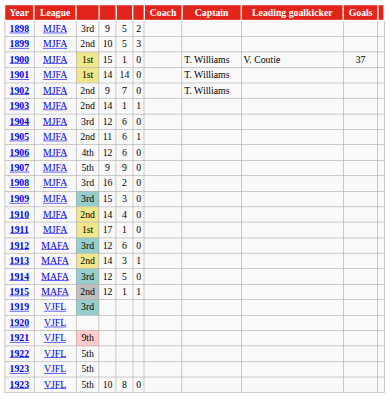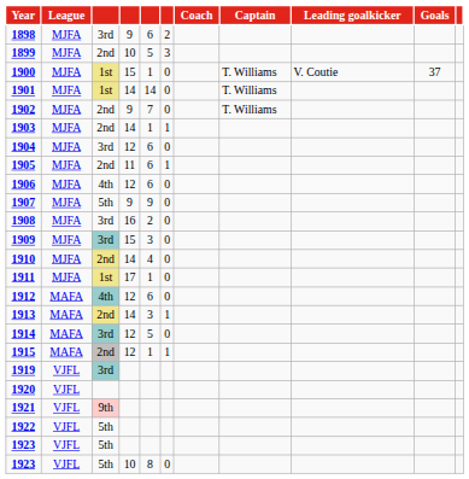 <table class="wikitable"; style="width:100%;">
 <tr valign="top">
 <th style="background:#E1251B; color:#FFFFFF; border:solid #FFFFFF 2px">Year</th>
 <th style="background:#E1251B; color:#FFFFFF; border:solid #FFFFFF 2px">League</th>
 <th style="background:#E1251B; color:#FFFFFF; border:solid #FFFFFF 2px"></th>
 <th style="background:#E1251B; color:#FFFFFF; border:solid #FFFFFF 2px"></th>
 <th style="background:#E1251B; color:#FFFFFF; border:solid #FFFFFF 2px"></th>
 <th style="background:#E1251B; color:#FFFFFF; border:solid #FFFFFF 2px"></th>
 <th style="background:#E1251B; color:#FFFFFF; border:solid #FFFFFF 2px">Coach</th>
 <th style="background:#E1251B; color:#FFFFFF; border:solid #FFFFFF 2px">Captain</th>
 <th style="background:#E1251B; color:#FFFFFF; border:solid #FFFFFF 2px">Leading goalkicker</th>
 <th style="background:#E1251B; color:#FFFFFF; border:solid #FFFFFF 2px">Goals</th>
 <th style="background:#E1251B; color:#FFFFFF; border:solid #FFFFFF 2px"></th>
 </tr>
 <tr>
 <td align="center"><strong><a href='#'>1898</a></strong></td>
 <td align="center"><a href='#'>MJFA</a></td>
 <td align="center">3rd</td>
 <td align="center">9</td>
-<td align="center">5</td>
+<td align="center">6</td>
 <td align="center">2</td>
 <td></td>
 <td></td>
 <td></td>
 <td></td>
 <td align="center"></td>
 </tr>
 <tr>
 <td align="center"><strong><a href='#'>1899</a></strong></td>
 <td align="center"><a href='#'>MJFA</a></td>
 <td align="center">2nd</td>
 <td align="center">10</td>
 <td align="center">5</td>
 <td align="center">3</td>
 <td></td>
 <td></td>
 <td></td>
 <td></td>
 <td align="center"></td>
 </tr>
 <tr>
 <td align="center"><strong><a href='#'>1900</a></strong></td>
 <td align="center"><a href='#'>MJFA</a></td>
 <td style=background:#F0E68C; align="center">1st</td>
 <td align="center">15</td>
 <td align="center">1</td>
 <td align="center">0</td>
 <td></td>
 <td>T. Williams</td>
 <td>V. Coutie</td>
 <td align="center">37</td>
 <td align="center"></td>
 </tr>
 <tr>
 <td align="center"><strong><a href='#'>1901</a></strong></td>
 <td align="center"><a href='#'>MJFA</a></td>
 <td style=background:#F0E68C; align="center">1st</td>
 <td align="center">14</td>
 <td align="center">14</td>
 <td align="center">0</td>
 <td></td>
 <td>T. Williams</td>
 <td></td>
 <td></td>
 <td align="center"></td>
 </tr>
 <tr>
 <td align="center"><strong><a href='#'>1902</a></strong></td>
 <td align="center"><a href='#'>MJFA</a></td>
 <td align="center">2nd</td>
 <td align="center">9</td>
 <td align="center">7</td>
 <td align="center">0</td>
 <td></td>
 <td>T. Williams</td>
 <td></td>
 <td></td>
 <td align="center"></td>
 </tr>
 <tr>
 <td align="center"><strong><a href='#'>1903</a></strong></td>
 <td align="center"><a href='#'>MJFA</a></td>
 <td align="center">2nd</td>
 <td align="center">14</td>
 <td align="center">1</td>
 <td align="center">1</td>
 <td></td>
 <td></td>
 <td></td>
 <td></td>
 <td align="center"></td>
 </tr>
 <tr>
 <td align="center"><strong><a href='#'>1904</a></strong></td>
 <td align="center"><a href='#'>MJFA</a></td>
 <td align="center">3rd</td>
 <td align="center">12</td>
 <td align="center">6</td>
 <td align="center">0</td>
 <td></td>
 <td></td>
 <td></td>
 <td></td>
 <td align="center"></td>
 </tr>
 <tr>
 <td align="center"><strong><a href='#'>1905</a></strong></td>
 <td align="center"><a href='#'>MJFA</a></td>
 <td align="center">2nd</td>
 <td align="center">11</td>
 <td align="center">6</td>
 <td align="center">1</td>
 <td></td>
 <td></td>
 <td></td>
 <td></td>
 <td align="center"></td>
 </tr>
 <tr>
 <td align="center"><strong><a href='#'>1906</a></strong></td>
 <td align="center"><a href='#'>MJFA</a></td>
 <td align="center">4th</td>
 <td align="center">12</td>
 <td align="center">6</td>
 <td align="center">0</td>
 <td></td>
 <td></td>
 <td></td>
 <td></td>
 <td align="center"></td>
 </tr>
 <tr>
 <td align="center"><strong><a href='#'>1907</a></strong></td>
 <td align="center"><a href='#'>MJFA</a></td>
 <td align="center">5th</td>
 <td align="center">9</td>
 <td align="center">9</td>
 <td align="center">0</td>
 <td></td>
 <td></td>
 <td></td>
 <td></td>
 <td align="center"></td>
 </tr>
 <tr>
 <td align="center"><strong><a href='#'>1908</a></strong></td>
 <td align="center"><a href='#'>MJFA</a></td>
 <td align="center">3rd</td>
 <td align="center">16</td>
 <td align="center">2</td>
 <td align="center">0</td>
 <td></td>
 <td></td>
 <td></td>
 <td></td>
 <td align="center"></td>
 </tr>
 <tr>
 <td align="center"><strong><a href='#'>1909</a></strong></td>
 <td align="center"><a href='#'>MJFA</a></td>
 <td style=background:#96CDCD; align="center">3rd</td>
 <td align="center">15</td>
 <td align="center">3</td>
 <td align="center">0</td>
 <td></td>
 <td></td>
 <td></td>
 <td></td>
 <td align="center"></td>
 </tr>
 <tr>
 <td align="center"><strong><a href='#'>1910</a></strong></td>
 <td align="center"><a href='#'>MJFA</a></td>
 <td style=background:#F0E68C; align="center">2nd</td>
 <td align="center">14</td>
 <td align="center">4</td>
 <td align="center">0</td>
 <td></td>
 <td></td>
 <td></td>
 <td></td>
 <td align="center"></td>
 </tr>
 <tr>
 <td align="center"><strong><a href='#'>1911</a></strong></td>
 <td align="center"><a href='#'>MJFA</a></td>
 <td style=background:#F0E68C; align="center">1st</td>
 <td align="center">17</td>
 <td align="center">1</td>
 <td align="center">0</td>
 <td></td>
 <td></td>
 <td></td>
 <td></td>
 <td align="center"></td>
 </tr>
 <tr>
 <td align="center"><strong><a href='#'>1912</a></strong></td>
 <td align="center"><a href='#'>MAFA</a></td>
-<td style=background:#96CDCD; align="center">3rd</td>
+<td style=background:#96CDCD; align="center">4th</td>
 <td align="center">12</td>
 <td align="center">6</td>
 <td align="center">0</td>
 <td></td>
 <td></td>
 <td></td>
 <td></td>
 <td align="center"></td>
 </tr>
 <tr>
 <td align="center"><strong><a href='#'>1913</a></strong></td>
 <td align="center"><a href='#'>MAFA</a></td>
 <td style=background:#F0E68C; align="center">2nd</td>
 <td align="center">14</td>
 <td align="center">3</td>
 <td align="center">1</td>
 <td></td>
 <td></td>
 <td></td>
 <td></td>
 <td align="center"></td>
 </tr>
 <tr>
 <td align="center"><strong><a href='#'>1914</a></strong></td>
 <td align="center"><a href='#'>MAFA</a></td>
 <td style=background:#96CDCD; align="center">3rd</td>
 <td align="center">12</td>
 <td align="center">5</td>
 <td align="center">0</td>
 <td></td>
 <td></td>
 <td></td>
 <td></td>
 <td align="center"></td>
 </tr>
 <tr>
 <td align="center"><strong><a href='#'>1915</a></strong></td>
 <td align="center"><a href='#'>MAFA</a></td>
 <td style=background:#C0BFBD; align="center">2nd</td>
 <td align="center">12</td>
 <td align="center">1</td>
 <td align="center">1</td>
 <td></td>
 <td></td>
 <td></td>
 <td></td>
 <td align="center"></td>
 </tr>
 <tr>
 <td align="center"><strong><a href='#'>1919</a></strong></td>
 <td align="center"><a href='#'>VJFL</a></td>
 <td style=background:#96CDCD; align="center">3rd</td>
 <td align="center"></td>
 <td align="center"></td>
 <td align="center"></td>
 <td></td>
 <td></td>
 <td></td>
 <td align="center"></td>
 <td align="center"></td>
 </tr>
 <tr>
 <td align="center"><strong><a href='#'>1920</a></strong></td>
 <td align="center"><a href='#'>VJFL</a></td>
 <td align="center"></td>
 <td align="center"></td>
 <td align="center"></td>
 <td align="center"></td>
 <td></td>
 <td></td>
 <td></td>
 <td align="center"></td>
 <td align="center"></td>
 </tr>
 <tr>
 <td align="center"><strong><a href='#'>1921</a></strong></td>
 <td align="center"><a href='#'>VJFL</a></td>
 <td style=background:#FFCCCC; align="center">9th</td>
 <td align="center"></td>
 <td align="center"></td>
 <td align="center"></td>
 <td></td>
 <td></td>
 <td></td>
 <td align="center"></td>
 <td align="center"></td>
 </tr>
 <tr>
 <td align="center"><strong><a href='#'>1922</a></strong></td>
 <td align="center"><a href='#'>VJFL</a></td>
 <td align="center">5th</td>
 <td align="center"></td>
 <td align="center"></td>
 <td align="center"></td>
 <td></td>
 <td></td>
 <td></td>
 <td align="center"></td>
 <td align="center"></td>
 </tr>
 <tr>
 <td align="center"><strong><a href='#'>1923</a></strong></td>
 <td align="center"><a href='#'>VJFL</a></td>
 <td align="center">5th</td>
 <td align="center"></td>
 <td align="center"></td>
 <td align="center"></td>
 <td></td>
 <td></td>
 <td></td>
 <td align="center"></td>
 <td align="center"></td>
 </tr>
 <tr>
 <td align="center"><strong><a href='#'>1923</a></strong></td>
 <td align="center"><a href='#'>VJFL</a></td>
 <td align="center">5th</td>
 <td align="center">10</td>
 <td align="center">8</td>
 <td align="center">0</td>
 <td></td>
 <td></td>
 <td></td>
 <td align="center"></td>
 <td align="center"></td>
 </tr>
 </table>
